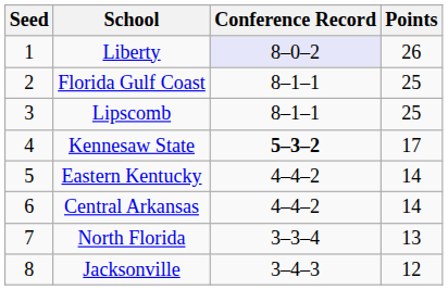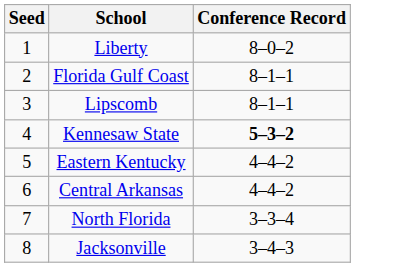 <table class="wikitable" style="text-align:center">
 <tr>
 <th>Seed</th>
 <th>School</th>
 <th>Conference Record</th>
-<th>Points</th>
 </tr>
 <tr>
 <td>1</td>
 <td><a href='#'>Liberty</a></td>
-<td style="background: lavender;">8–0–2</td>
-<td>26</td>
+<td>8–0–2</td>
 </tr>
 <tr>
 <td>2</td>
 <td><a href='#'>Florida Gulf Coast</a></td>
 <td>8–1–1</td>
-<td>25</td>
 </tr>
 <tr>
 <td>3</td>
 <td><a href='#'>Lipscomb</a></td>
 <td>8–1–1</td>
-<td>25</td>
 </tr>
 <tr>
 <td>4</td>
 <td><a href='#'>Kennesaw State</a></td>
 <td><strong>5–3–2</strong></td>
-<td>17</td>
 </tr>
 <tr>
 <td>5</td>
 <td><a href='#'>Eastern Kentucky</a></td>
 <td>4–4–2</td>
-<td>14</td>
 </tr>
 <tr>
 <td>6</td>
 <td><a href='#'>Central Arkansas</a></td>
 <td>4–4–2</td>
-<td>14</td>
 </tr>
 <tr>
 <td>7</td>
 <td><a href='#'>North Florida</a></td>
 <td>3–3–4</td>
-<td>13</td>
 </tr>
 <tr>
 <td>8</td>
 <td><a href='#'>Jacksonville</a></td>
 <td>3–4–3</td>
-<td>12</td>
 </tr>
 </table>
